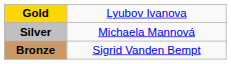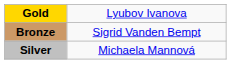 <table class="wikitable" style="text-align:center; " width="35%">
 <tr>
 <td bgcolor="gold"><strong>Gold</strong></td>
 <td><a href='#'>Lyubov Ivanova</a><br>  <small><em></em></small></td>
 </tr>
 <tr>
+<td bgcolor="CC9966"><strong>Bronze</strong></td>
+<td><a href='#'>Sigrid Vanden Bempt</a><br>  <small><em></em></small></td>
+</tr>
+<tr>
 <td bgcolor="silver"><strong>Silver</strong></td>
 <td><a href='#'>Michaela Mannová</a><br>  <small><em></em></small></td>
 </tr>
-<tr>
-<td bgcolor="CC9966"><strong>Bronze</strong></td>
-<td><a href='#'>Sigrid Vanden Bempt</a><br>  <small><em></em></small></td>
-</tr>
 </table>
